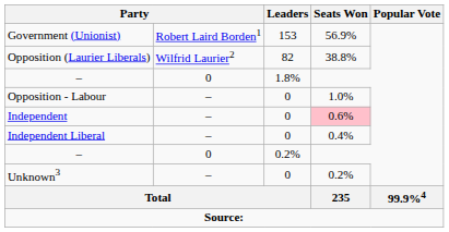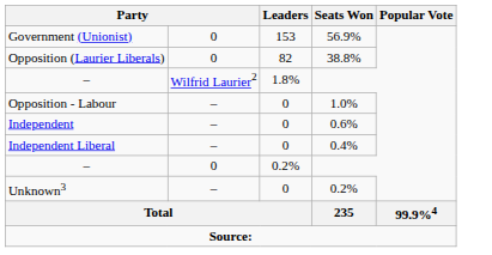 <table class="wikitable">
 <tr>
 <th colspan="2">Party</th>
 <th>Leaders</th>
 <th>Seats Won</th>
 <th>Popular Vote</th>
 </tr>
 <tr>
 <td>Government <a href='#'>(Unionist)</a></td>
-<td><a href='#'>Robert Laird Borden</a><sup>1</sup></td>
+<td align=center>0</td>
 <td align=center>153</td>
 <td align=center>56.9%</td>
 </tr>
 <tr>
 <td>Opposition (<a href='#'>Laurier Liberals</a>)</td>
-<td><a href='#'>Wilfrid Laurier</a><sup>2</sup></td>
+<td align=center>0</td>
 <td align=center>82</td>
 <td align=center>38.8%</td>
 </tr>
 <tr>
 <td align=center>–</td>
-<td align=center>0</td>
+<td><a href='#'>Wilfrid Laurier</a><sup>2</sup></td>
 <td align=center>1.8%</td>
 </tr>
 <tr>
 <td>Opposition - Labour</td>
 <td align=center>–</td>
 <td align=center>0</td>
 <td align=center>1.0%</td>
 </tr>
 <tr>
 <td><a href='#'>Independent</a></td>
 <td align=center>–</td>
 <td align=center>0</td>
-<td align=center style="background: pink;">0.6%</td>
+<td align=center>0.6%</td>
 </tr>
 <tr>
 <td><a href='#'>Independent Liberal</a></td>
 <td align=center>–</td>
 <td align=center>0</td>
 <td align=center>0.4%</td>
 </tr>
 <tr>
 <td align=center>–</td>
 <td align=center>0</td>
 <td align=center>0.2%</td>
 </tr>
 <tr>
 <td>Unknown<sup>3</sup></td>
 <td align=center>–</td>
 <td align=center>0</td>
 <td align=center>0.2%</td>
 </tr>
 <tr>
 <th colspan=3 align=left>Total</th>
 <th align=right>235</th>
 <th align=right>99.9%<sup>4</sup></th>
 </tr>
 <tr>
 <td align="center" colspan=5><strong>Source:</strong>  </td>
 </tr>
 </table>
